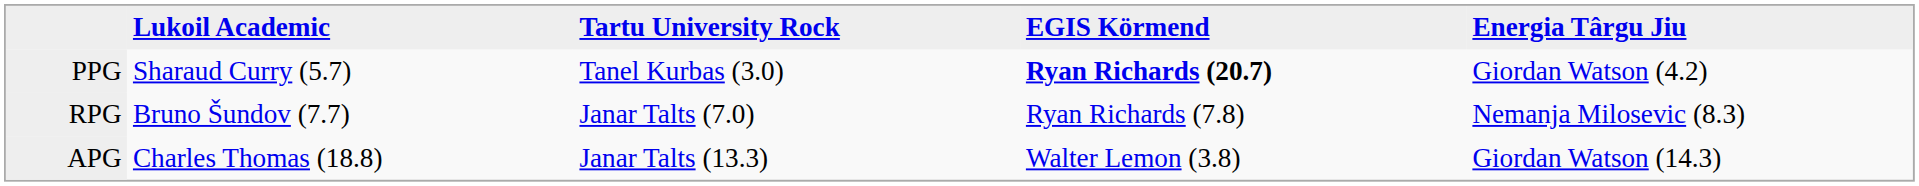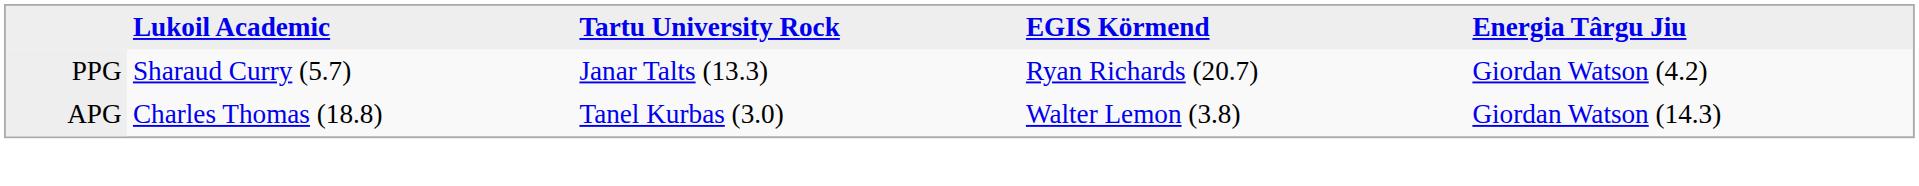 <table cellspacing="0" cellpadding="3" style="background-color: #f9f9f9; font-size: 90%; text-align: right; border:1px solid #aaa;" width=80%>
 <tr>
 <th bgcolor=#eee  width=50></th>
 <th bgcolor=#eee  width=200 align=left> <a href='#'>Lukoil Academic</a></th>
 <th bgcolor=#eee  width=200 align=left> <a href='#'>Tartu University Rock</a></th>
 <th bgcolor=#eee  width=200 align=left> <a href='#'>EGIS Körmend</a></th>
 <th bgcolor=#eee  width=200 align=left> <a href='#'>Energia Târgu Jiu</a></th>
 </tr>
 <tr style=>
 <td bgcolor=#eee><div> PPG</div></td>
 <td align=left> <a href='#'>Sharaud Curry</a> (5.7)</td>
-<td align=left> <a href='#'>Tanel Kurbas</a> (3.0)</td>
-<td align=left><strong> <a href='#'>Ryan Richards</a> (20.7)</strong></td>
+<td align=left> <a href='#'>Janar Talts</a> (13.3)</td>
+<td align=left> <a href='#'>Ryan Richards</a> (20.7)</td>
 <td align=left> <a href='#'>Giordan Watson</a> (4.2)</td>
-</tr>
-<tr style=>
-<td bgcolor=#eee><div> RPG</div></td>
-<td align=left> <a href='#'>Bruno Šundov</a> (7.7)</td>
-<td align=left> <a href='#'>Janar Talts</a> (7.0)</td>
-<td align=left> <a href='#'>Ryan Richards</a> (7.8)</td>
-<td align=left> <a href='#'>Nemanja Milosevic</a> (8.3)</td>
 </tr>
 <tr>
 <td bgcolor=#eee><div> APG</div></td>
 <td align=left> <a href='#'>Charles Thomas</a> (18.8)</td>
-<td align=left> <a href='#'>Janar Talts</a> (13.3)</td>
+<td align=left> <a href='#'>Tanel Kurbas</a> (3.0)</td>
 <td align=left> <a href='#'>Walter Lemon</a> (3.8)</td>
 <td align=left> <a href='#'>Giordan Watson</a> (14.3)</td>
 </tr>
 </table>
